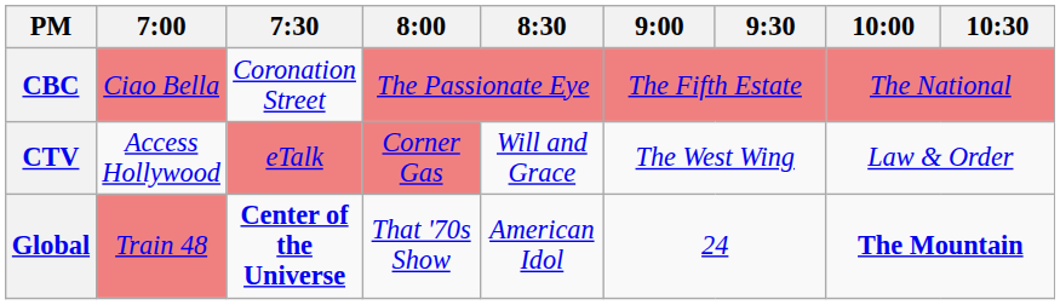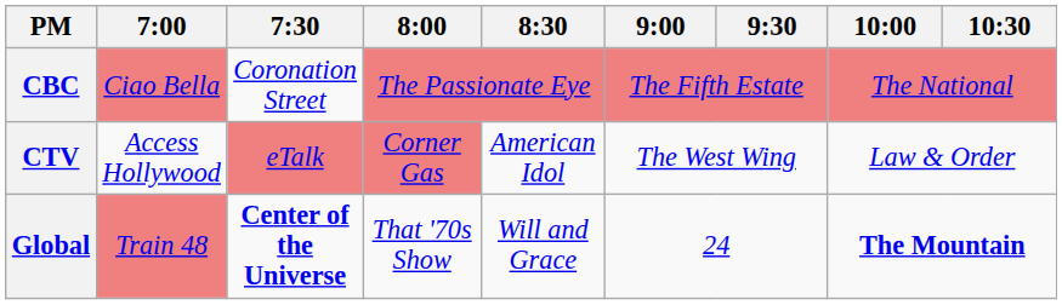 <table class="wikitable" width="100%">
 <tr>
 <th width="4%">PM</th>
 <th width="12%">7:00</th>
 <th width="12%">7:30</th>
 <th width="12%">8:00</th>
 <th width="12%">8:30</th>
 <th width="12%">9:00</th>
 <th width="12%">9:30</th>
 <th width="12%">10:00</th>
 <th width="12%">10:30</th>
 </tr>
 <tr align="center">
 <th><a href='#'>CBC</a></th>
 <td colspan="1" align=center bgcolor="#F08080"><em><a href='#'>Ciao Bella</a></em></td>
 <td colspan="1" align=center><em><a href='#'>Coronation Street</a></em></td>
 <td colspan="2" align=center bgcolor="#F08080"><em><a href='#'>The Passionate Eye</a></em></td>
 <td colspan="2" align=center bgcolor="#F08080"><em><a href='#'>The Fifth Estate</a></em></td>
 <td colspan="2" align=center bgcolor="#F08080"><em><a href='#'>The National</a></em></td>
 </tr>
 <tr align="center">
 <th><a href='#'>CTV</a></th>
 <td colspan="1" align=center><em><a href='#'>Access Hollywood</a></em></td>
 <td colspan="1" align=center bgcolor="#F08080"><em><a href='#'>eTalk</a></em></td>
 <td colspan="1" align=center bgcolor="#F08080"><em><a href='#'>Corner Gas</a></em></td>
-<td colspan="1" align=center><em><a href='#'>Will and Grace</a></em></td>
+<td colspan="1" align=center><em><a href='#'>American Idol</a></em></td>
 <td colspan="2" align=center><em><a href='#'>The West Wing</a></em></td>
 <td colspan="2" align=center><em><a href='#'>Law & Order</a></em></td>
 </tr>
 <tr align="center">
 <th><a href='#'>Global</a></th>
 <td colspan="1" align=center bgcolor="#F08080"><em><a href='#'>Train 48</a></em></td>
 <td colspan="1" align=center><strong><a href='#'>Center of the Universe</a></strong></td>
 <td colspan="1" align=center><em><a href='#'>That '70s Show</a></em></td>
-<td colspan="1" align=center><em><a href='#'>American Idol</a></em></td>
+<td colspan="1" align=center><em><a href='#'>Will and Grace</a></em></td>
 <td colspan="2" align=center><em><a href='#'>24</a></em></td>
 <td colspan="2" align=center><strong><a href='#'>The Mountain</a></strong></td>
 </tr>
 </table>
